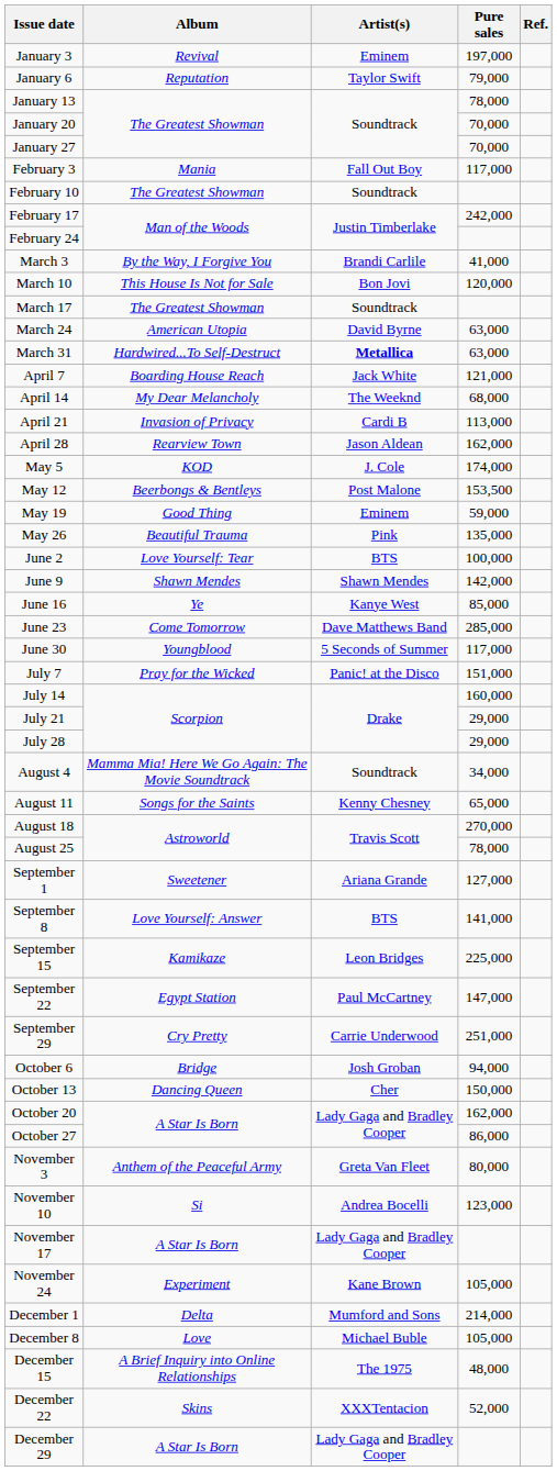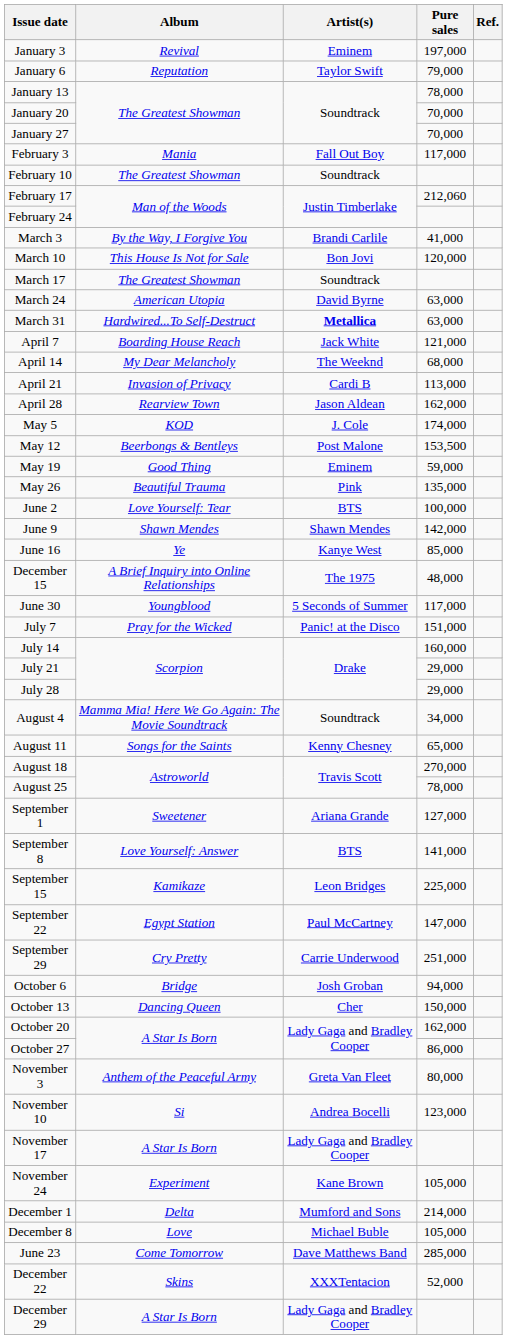 <table class="wikitable sortable" style="text-align:center;">
 <tr>
 <th scope="col">Issue date</th>
 <th scope="col">Album</th>
 <th scope="col">Artist(s)</th>
 <th scope="col">Pure sales</th>
 <th scope="col">Ref.</th>
 </tr>
 <tr>
 <td scope="row">January 3</td>
 <td><em><a href='#'>Revival</a></em></td>
 <td><a href='#'>Eminem</a></td>
 <td>197,000</td>
 <td></td>
 </tr>
 <tr>
 <td scope="row">January 6</td>
 <td><em><a href='#'>Reputation</a></em></td>
 <td><a href='#'>Taylor Swift</a></td>
 <td>79,000</td>
 <td></td>
 </tr>
 <tr>
 <td scope="row">January 13</td>
 <td rowspan="3"><em><a href='#'>The Greatest Showman</a></em></td>
 <td rowspan="3">Soundtrack</td>
 <td>78,000</td>
 <td></td>
 </tr>
 <tr>
 <td scope="row">January 20</td>
 <td>70,000</td>
 <td></td>
 </tr>
 <tr>
 <td scope="row">January 27</td>
 <td>70,000</td>
 <td></td>
 </tr>
 <tr>
 <td scope="row">February 3</td>
 <td><em><a href='#'>Mania</a></em></td>
 <td><a href='#'>Fall Out Boy</a></td>
 <td>117,000</td>
 <td></td>
 </tr>
 <tr>
 <td scope="row">February 10</td>
 <td><em><a href='#'>The Greatest Showman</a></em></td>
 <td>Soundtrack</td>
 <td></td>
 <td></td>
 </tr>
 <tr>
 <td scope="row">February 17</td>
 <td rowspan="2"><em><a href='#'>Man of the Woods</a></em></td>
 <td rowspan="2"><a href='#'>Justin Timberlake</a></td>
-<td>242,000</td>
+<td>212,060</td>
 <td></td>
 </tr>
 <tr>
 <td scope="row">February 24</td>
 <td></td>
 <td></td>
 </tr>
 <tr>
 <td scope="row">March 3</td>
 <td><em><a href='#'>By the Way, I Forgive You</a></em></td>
 <td><a href='#'>Brandi Carlile</a></td>
 <td>41,000</td>
 <td></td>
 </tr>
 <tr>
 <td>March 10</td>
 <td><em><a href='#'>This House Is Not for Sale</a></em></td>
 <td><a href='#'>Bon Jovi</a></td>
 <td>120,000</td>
 <td></td>
 </tr>
 <tr>
 <td scope="row">March 17</td>
 <td><em><a href='#'>The Greatest Showman</a></em></td>
 <td>Soundtrack</td>
 <td></td>
 <td></td>
 </tr>
 <tr>
 <td scope="row">March 24</td>
 <td><em><a href='#'>American Utopia</a></em></td>
 <td><a href='#'>David Byrne</a></td>
 <td>63,000</td>
 <td></td>
 </tr>
 <tr>
 <td scope="row">March 31</td>
 <td><em><a href='#'>Hardwired...To Self-Destruct</a></em></td>
 <td><strong><a href='#'>Metallica</a></strong></td>
 <td>63,000</td>
 <td></td>
 </tr>
 <tr>
 <td scope="row">April 7</td>
 <td><em><a href='#'>Boarding House Reach</a></em></td>
 <td><a href='#'>Jack White</a></td>
 <td>121,000</td>
 <td></td>
 </tr>
 <tr>
 <td scope="row">April 14</td>
 <td><em><a href='#'>My Dear Melancholy</a></em></td>
 <td><a href='#'>The Weeknd</a></td>
 <td>68,000</td>
 <td></td>
 </tr>
 <tr>
 <td scope="row">April 21</td>
 <td><em><a href='#'>Invasion of Privacy</a></em></td>
 <td><a href='#'>Cardi B</a></td>
 <td>113,000</td>
 <td></td>
 </tr>
 <tr>
 <td scope="row">April 28</td>
 <td><em><a href='#'>Rearview Town</a></em></td>
 <td><a href='#'>Jason Aldean</a></td>
 <td>162,000</td>
 <td></td>
 </tr>
 <tr>
 <td scope="row">May 5</td>
 <td><em><a href='#'>KOD</a></em></td>
 <td><a href='#'>J. Cole</a></td>
 <td>174,000</td>
 <td></td>
 </tr>
 <tr>
 <td scope="row">May 12</td>
 <td><em><a href='#'>Beerbongs & Bentleys</a></em></td>
 <td><a href='#'>Post Malone</a></td>
 <td>153,500</td>
 <td></td>
 </tr>
 <tr>
 <td scope="row">May 19</td>
 <td><em><a href='#'>Good Thing</a></em></td>
 <td><a href='#'>Eminem</a></td>
 <td>59,000</td>
 <td></td>
 </tr>
 <tr>
 <td scope="row">May 26</td>
 <td><em><a href='#'>Beautiful Trauma</a></em></td>
 <td><a href='#'>Pink</a></td>
 <td>135,000</td>
 <td></td>
 </tr>
 <tr>
 <td scope="row">June 2</td>
 <td><em><a href='#'>Love Yourself: Tear</a></em></td>
 <td><a href='#'>BTS</a></td>
 <td>100,000</td>
 <td></td>
 </tr>
 <tr>
 <td scope="row">June 9</td>
 <td><em><a href='#'>Shawn Mendes</a></em></td>
 <td><a href='#'>Shawn Mendes</a></td>
 <td>142,000</td>
 <td></td>
 </tr>
 <tr>
 <td scope="row">June 16</td>
 <td><em><a href='#'>Ye</a></em></td>
 <td><a href='#'>Kanye West</a></td>
 <td>85,000</td>
 <td></td>
 </tr>
 <tr>
-<td scope="row">June 23</td>
-<td><em><a href='#'>Come Tomorrow</a></em></td>
-<td><a href='#'>Dave Matthews Band</a></td>
-<td>285,000</td>
+<td scope="row">December 15</td>
+<td><em><a href='#'>A Brief Inquiry into Online Relationships</a></em></td>
+<td><a href='#'>The 1975</a></td>
+<td>48,000</td>
 <td></td>
 </tr>
 <tr>
 <td scope="row">June 30</td>
 <td><em><a href='#'>Youngblood</a></em></td>
 <td><a href='#'>5 Seconds of Summer</a></td>
 <td>117,000</td>
 <td></td>
 </tr>
 <tr>
 <td scope="row">July 7</td>
 <td><em><a href='#'>Pray for the Wicked</a></em></td>
 <td><a href='#'>Panic! at the Disco</a></td>
 <td>151,000</td>
 <td></td>
 </tr>
 <tr>
 <td scope="row">July 14</td>
 <td rowspan="3"><em><a href='#'>Scorpion</a></em></td>
 <td rowspan="3"><a href='#'>Drake</a></td>
 <td>160,000</td>
 <td></td>
 </tr>
 <tr>
 <td scope="row">July 21</td>
 <td>29,000</td>
 <td></td>
 </tr>
 <tr>
 <td scope="row">July 28</td>
 <td>29,000</td>
 <td></td>
 </tr>
 <tr>
 <td scope="row">August 4</td>
 <td><em><a href='#'>Mamma Mia! Here We Go Again: The Movie Soundtrack</a></em></td>
 <td>Soundtrack</td>
 <td>34,000</td>
 <td></td>
 </tr>
 <tr>
 <td scope="row">August 11</td>
 <td><em><a href='#'>Songs for the Saints</a></em></td>
 <td><a href='#'>Kenny Chesney</a></td>
 <td>65,000</td>
 <td></td>
 </tr>
 <tr>
 <td scope="row">August 18</td>
 <td rowspan="2"><em><a href='#'>Astroworld</a></em></td>
 <td rowspan="2"><a href='#'>Travis Scott</a></td>
 <td>270,000</td>
 <td></td>
 </tr>
 <tr>
 <td scope="row">August 25</td>
 <td>78,000</td>
 <td></td>
 </tr>
 <tr>
 <td>September 1</td>
 <td><em><a href='#'>Sweetener</a></em></td>
 <td><a href='#'>Ariana Grande</a></td>
 <td>127,000</td>
 <td></td>
 </tr>
 <tr>
 <td scope="row">September 8</td>
 <td><em><a href='#'>Love Yourself: Answer</a></em></td>
 <td><a href='#'>BTS</a></td>
 <td>141,000</td>
 <td></td>
 </tr>
 <tr>
 <td scope="row">September 15</td>
 <td><em><a href='#'>Kamikaze</a></em></td>
 <td><a href='#'>Leon Bridges</a></td>
 <td>225,000</td>
 <td></td>
 </tr>
 <tr>
 <td scope="row">September 22</td>
 <td><em><a href='#'>Egypt Station</a></em></td>
 <td><a href='#'>Paul McCartney</a></td>
 <td>147,000</td>
 <td></td>
 </tr>
 <tr>
 <td scope="row">September 29</td>
 <td><em><a href='#'>Cry Pretty</a></em></td>
 <td><a href='#'>Carrie Underwood</a></td>
 <td>251,000</td>
 <td></td>
 </tr>
 <tr>
 <td scope="row">October 6</td>
 <td><em><a href='#'>Bridge</a></em></td>
 <td><a href='#'>Josh Groban</a></td>
 <td>94,000</td>
 <td></td>
 </tr>
 <tr>
 <td scope="row">October 13</td>
 <td><em><a href='#'>Dancing Queen</a></em></td>
 <td><a href='#'>Cher</a></td>
 <td>150,000</td>
 <td></td>
 </tr>
 <tr>
 <td scope="row">October 20</td>
 <td rowspan="2"><em><a href='#'>A Star Is Born</a></em></td>
 <td rowspan="2"><a href='#'>Lady Gaga</a> and <a href='#'>Bradley Cooper</a></td>
 <td>162,000</td>
 <td></td>
 </tr>
 <tr>
 <td scope="row">October 27</td>
 <td>86,000</td>
 <td></td>
 </tr>
 <tr>
 <td scope="row">November 3</td>
 <td><em><a href='#'>Anthem of the Peaceful Army</a></em></td>
 <td><a href='#'>Greta Van Fleet</a></td>
 <td>80,000</td>
 <td></td>
 </tr>
 <tr>
 <td scope="row">November 10</td>
 <td><em><a href='#'>Si</a></em></td>
 <td><a href='#'>Andrea Bocelli</a></td>
 <td>123,000</td>
 <td></td>
 </tr>
 <tr>
 <td scope="row">November 17</td>
 <td><em><a href='#'>A Star Is Born</a></em></td>
 <td><a href='#'>Lady Gaga</a> and <a href='#'>Bradley Cooper</a></td>
 <td></td>
 <td></td>
 </tr>
 <tr>
 <td scope="row">November 24</td>
 <td><em><a href='#'>Experiment</a></em></td>
 <td><a href='#'>Kane Brown</a></td>
 <td>105,000</td>
 <td></td>
 </tr>
 <tr>
 <td scope="row">December 1</td>
 <td><em><a href='#'>Delta</a></em></td>
 <td><a href='#'>Mumford and Sons</a></td>
 <td>214,000</td>
 <td></td>
 </tr>
 <tr>
 <td scope="row">December 8</td>
 <td><em><a href='#'>Love</a></em></td>
 <td><a href='#'>Michael Buble</a></td>
 <td>105,000</td>
 <td></td>
 </tr>
 <tr>
-<td scope="row">December 15</td>
-<td><em><a href='#'>A Brief Inquiry into Online Relationships</a></em></td>
-<td><a href='#'>The 1975</a></td>
-<td>48,000</td>
+<td scope="row">June 23</td>
+<td><em><a href='#'>Come Tomorrow</a></em></td>
+<td><a href='#'>Dave Matthews Band</a></td>
+<td>285,000</td>
 <td></td>
 </tr>
 <tr>
 <td scope="row">December 22</td>
 <td><em><a href='#'>Skins</a></em></td>
 <td><a href='#'>XXXTentacion</a></td>
 <td>52,000</td>
 <td></td>
 </tr>
 <tr>
 <td scope="row">December 29</td>
 <td><em><a href='#'>A Star Is Born</a></em></td>
 <td><a href='#'>Lady Gaga</a> and <a href='#'>Bradley Cooper</a></td>
 <td></td>
 <td></td>
 </tr>
 </table>
